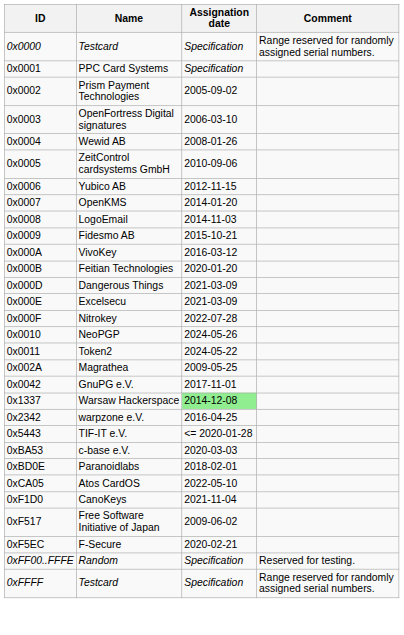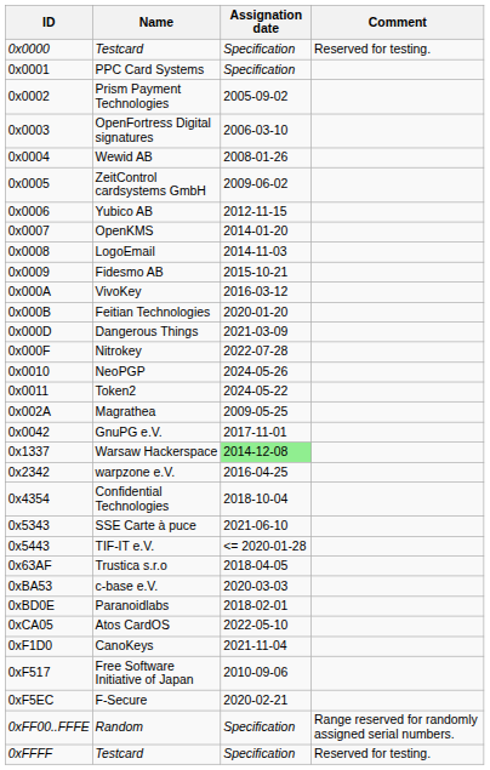 <table class="wikitable">
 <tr>
 <th>ID</th>
 <th>Name</th>
 <th>Assignation date</th>
 <th>Comment</th>
 </tr>
 <tr>
 <td><em>0x0000</em></td>
 <td><em>Testcard</em></td>
 <td><em>Specification</em></td>
-<td>Range reserved for randomly assigned serial numbers.</td>
+<td>Reserved for testing.</td>
 </tr>
 <tr>
 <td>0x0001</td>
 <td>PPC Card Systems</td>
 <td><em>Specification</em></td>
 <td></td>
 </tr>
 <tr>
 <td>0x0002</td>
 <td>Prism Payment Technologies</td>
 <td>2005-09-02</td>
 <td></td>
 </tr>
 <tr>
 <td>0x0003</td>
 <td>OpenFortress Digital signatures</td>
 <td>2006-03-10</td>
 <td></td>
 </tr>
 <tr>
 <td>0x0004</td>
 <td>Wewid AB</td>
 <td>2008-01-26</td>
 <td></td>
 </tr>
 <tr>
 <td>0x0005</td>
 <td>ZeitControl cardsystems GmbH</td>
-<td>2010-09-06</td>
+<td>2009-06-02</td>
 <td></td>
 </tr>
 <tr>
 <td>0x0006</td>
 <td>Yubico AB</td>
 <td>2012-11-15</td>
 <td></td>
 </tr>
 <tr>
 <td>0x0007</td>
 <td>OpenKMS</td>
 <td>2014-01-20</td>
 <td></td>
 </tr>
 <tr>
 <td>0x0008</td>
 <td>LogoEmail</td>
 <td>2014-11-03</td>
 <td></td>
 </tr>
 <tr>
 <td>0x0009</td>
 <td>Fidesmo AB</td>
 <td>2015-10-21</td>
 <td></td>
 </tr>
 <tr>
 <td>0x000A</td>
 <td>VivoKey</td>
 <td>2016-03-12</td>
 <td></td>
 </tr>
 <tr>
 <td>0x000B</td>
 <td>Feitian Technologies</td>
 <td>2020-01-20</td>
 <td></td>
 </tr>
 <tr>
 <td>0x000D</td>
 <td>Dangerous Things</td>
-<td>2021-03-09</td>
-<td></td>
-</tr>
-<tr>
-<td>0x000E</td>
-<td>Excelsecu</td>
 <td>2021-03-09</td>
 <td></td>
 </tr>
 <tr>
 <td>0x000F</td>
 <td>Nitrokey</td>
 <td>2022-07-28</td>
 <td></td>
 </tr>
 <tr>
 <td>0x0010</td>
 <td>NeoPGP</td>
 <td>2024-05-26</td>
 <td></td>
 </tr>
 <tr>
 <td>0x0011</td>
 <td>Token2</td>
 <td>2024-05-22</td>
 <td></td>
 </tr>
 <tr>
 <td>0x002A</td>
 <td>Magrathea</td>
 <td>2009-05-25</td>
 <td></td>
 </tr>
 <tr>
 <td>0x0042</td>
 <td>GnuPG e.V.</td>
 <td>2017-11-01</td>
 <td></td>
 </tr>
 <tr>
 <td>0x1337</td>
 <td>Warsaw Hackerspace</td>
 <td style="background: lightgreen;">2014-12-08</td>
 <td></td>
 </tr>
 <tr>
 <td>0x2342</td>
 <td>warpzone e.V.</td>
 <td>2016-04-25</td>
 <td></td>
 </tr>
 <tr>
+<td>0x4354</td>
+<td>Confidential Technologies</td>
+<td>2018-10-04</td>
+<td></td>
+</tr>
+<tr>
+<td>0x5343</td>
+<td>SSE Carte à puce</td>
+<td>2021-06-10</td>
+<td></td>
+</tr>
+<tr>
 <td>0x5443</td>
 <td>TIF-IT e.V.</td>
 <td><= 2020-01-28</td>
+<td></td>
+</tr>
+<tr>
+<td>0x63AF</td>
+<td>Trustica s.r.o</td>
+<td>2018-04-05</td>
 <td></td>
 </tr>
 <tr>
 <td>0xBA53</td>
 <td>c-base e.V.</td>
 <td>2020-03-03</td>
 <td></td>
 </tr>
 <tr>
 <td>0xBD0E</td>
 <td>Paranoidlabs</td>
 <td>2018-02-01</td>
 <td></td>
 </tr>
 <tr>
 <td>0xCA05</td>
 <td>Atos CardOS</td>
 <td>2022-05-10</td>
 <td></td>
 </tr>
 <tr>
 <td>0xF1D0</td>
 <td>CanoKeys</td>
 <td>2021-11-04</td>
 <td></td>
 </tr>
 <tr>
 <td>0xF517</td>
 <td>Free Software Initiative of Japan</td>
-<td>2009-06-02</td>
+<td>2010-09-06</td>
 <td></td>
 </tr>
 <tr>
 <td>0xF5EC</td>
 <td>F-Secure</td>
 <td>2020-02-21</td>
 <td></td>
 </tr>
 <tr>
 <td><em>0xFF00..FFFE</em></td>
 <td><em>Random</em></td>
 <td><em>Specification</em></td>
-<td>Reserved for testing.</td>
+<td>Range reserved for randomly assigned serial numbers.</td>
 </tr>
 <tr>
 <td><em>0xFFFF</em></td>
 <td><em>Testcard</em></td>
 <td><em>Specification</em></td>
-<td>Range reserved for randomly assigned serial numbers.</td>
+<td>Reserved for testing.</td>
 </tr>
 </table>
